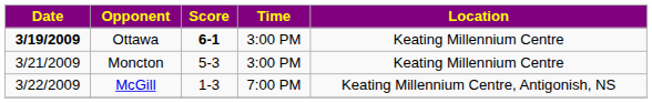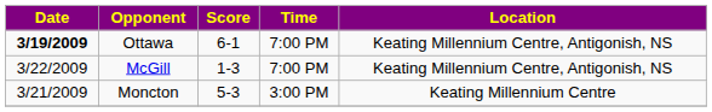 <table class="wikitable" width="80%">
 <tr align="center"  style="background:purple;color:yellow;">
 <td><strong>Date</strong></td>
 <td><strong>Opponent</strong></td>
 <td><strong>Score</strong></td>
 <td><strong>Time</strong></td>
 <td><strong>Location</strong></td>
 </tr>
 <tr align="center" bgcolor="">
 <td><strong>3/19/2009</strong></td>
 <td>Ottawa</td>
-<td><strong>6-1</strong></td>
-<td>3:00 PM</td>
-<td>Keating Millennium Centre</td>
+<td>6-1</td>
+<td>7:00 PM</td>
+<td>Keating Millennium Centre, Antigonish, NS</td>
+</tr>
+<tr align="center" bgcolor="">
+<td>3/22/2009</td>
+<td><a href='#'>McGill</a></td>
+<td>1-3</td>
+<td>7:00 PM</td>
+<td>Keating Millennium Centre, Antigonish, NS</td>
 </tr>
 <tr align="center" bgcolor="">
 <td>3/21/2009</td>
 <td>Moncton</td>
 <td>5-3</td>
 <td>3:00 PM</td>
 <td>Keating Millennium Centre</td>
 </tr>
 <tr align="center" bgcolor="">
-<td>3/22/2009</td>
-<td><a href='#'>McGill</a></td>
-<td>1-3</td>
-<td>7:00 PM</td>
-<td>Keating Millennium Centre, Antigonish, NS</td>
-</tr>
-<tr align="center" bgcolor="">
 </tr>
 </table>
